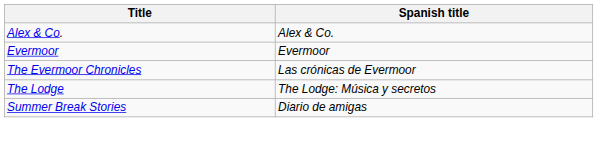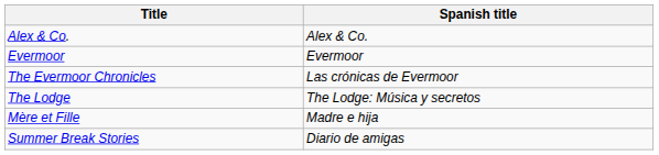 <table class="wikitable sortable plainrowheaders" style="width:90%;">
 <tr>
 <th scope="col">Title</th>
 <th scope="col">Spanish title</th>
 </tr>
 <tr>
 <td><em><a href='#'>Alex & Co</a>.</em></td>
 <td><em>Alex & Co.</em></td>
 </tr>
 <tr>
 <td><em><a href='#'>Evermoor</a></em></td>
 <td><em>Evermoor</em></td>
 </tr>
 <tr>
 <td><em><a href='#'>The Evermoor Chronicles</a></em></td>
 <td><em>Las crónicas de Evermoor</em></td>
 </tr>
 <tr>
 <td><em><a href='#'>The Lodge</a></em></td>
 <td><em>The Lodge: Música y secretos</em></td>
 </tr>
 <tr>
+<td><em><a href='#'>Mère et Fille</a></em></td>
+<td><em>Madre e hija</em></td>
+</tr>
+<tr>
 <td><em><a href='#'>Summer Break Stories</a></em></td>
 <td><em>Diario de amigas</em></td>
 </tr>
 </table>
